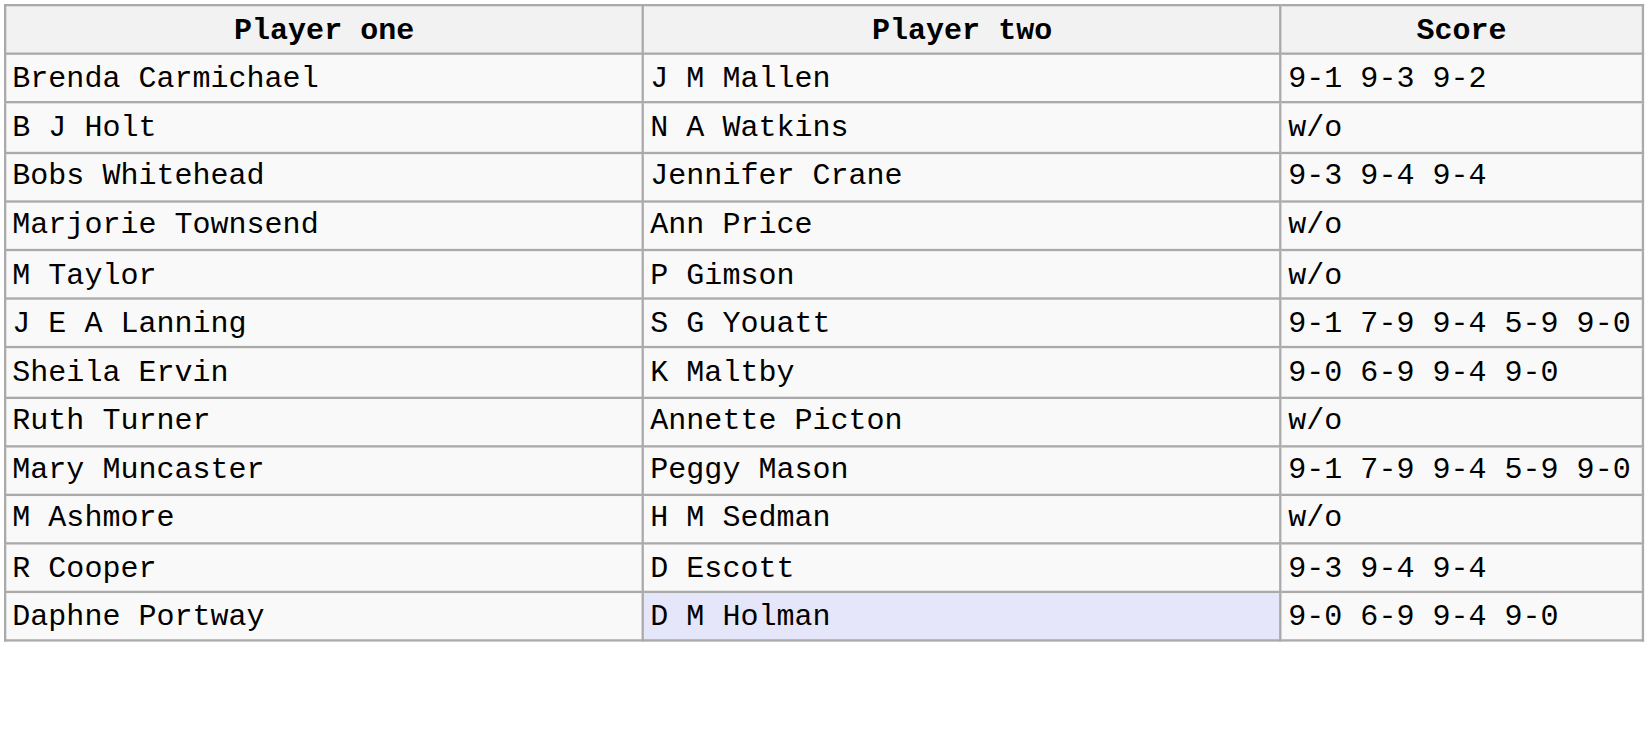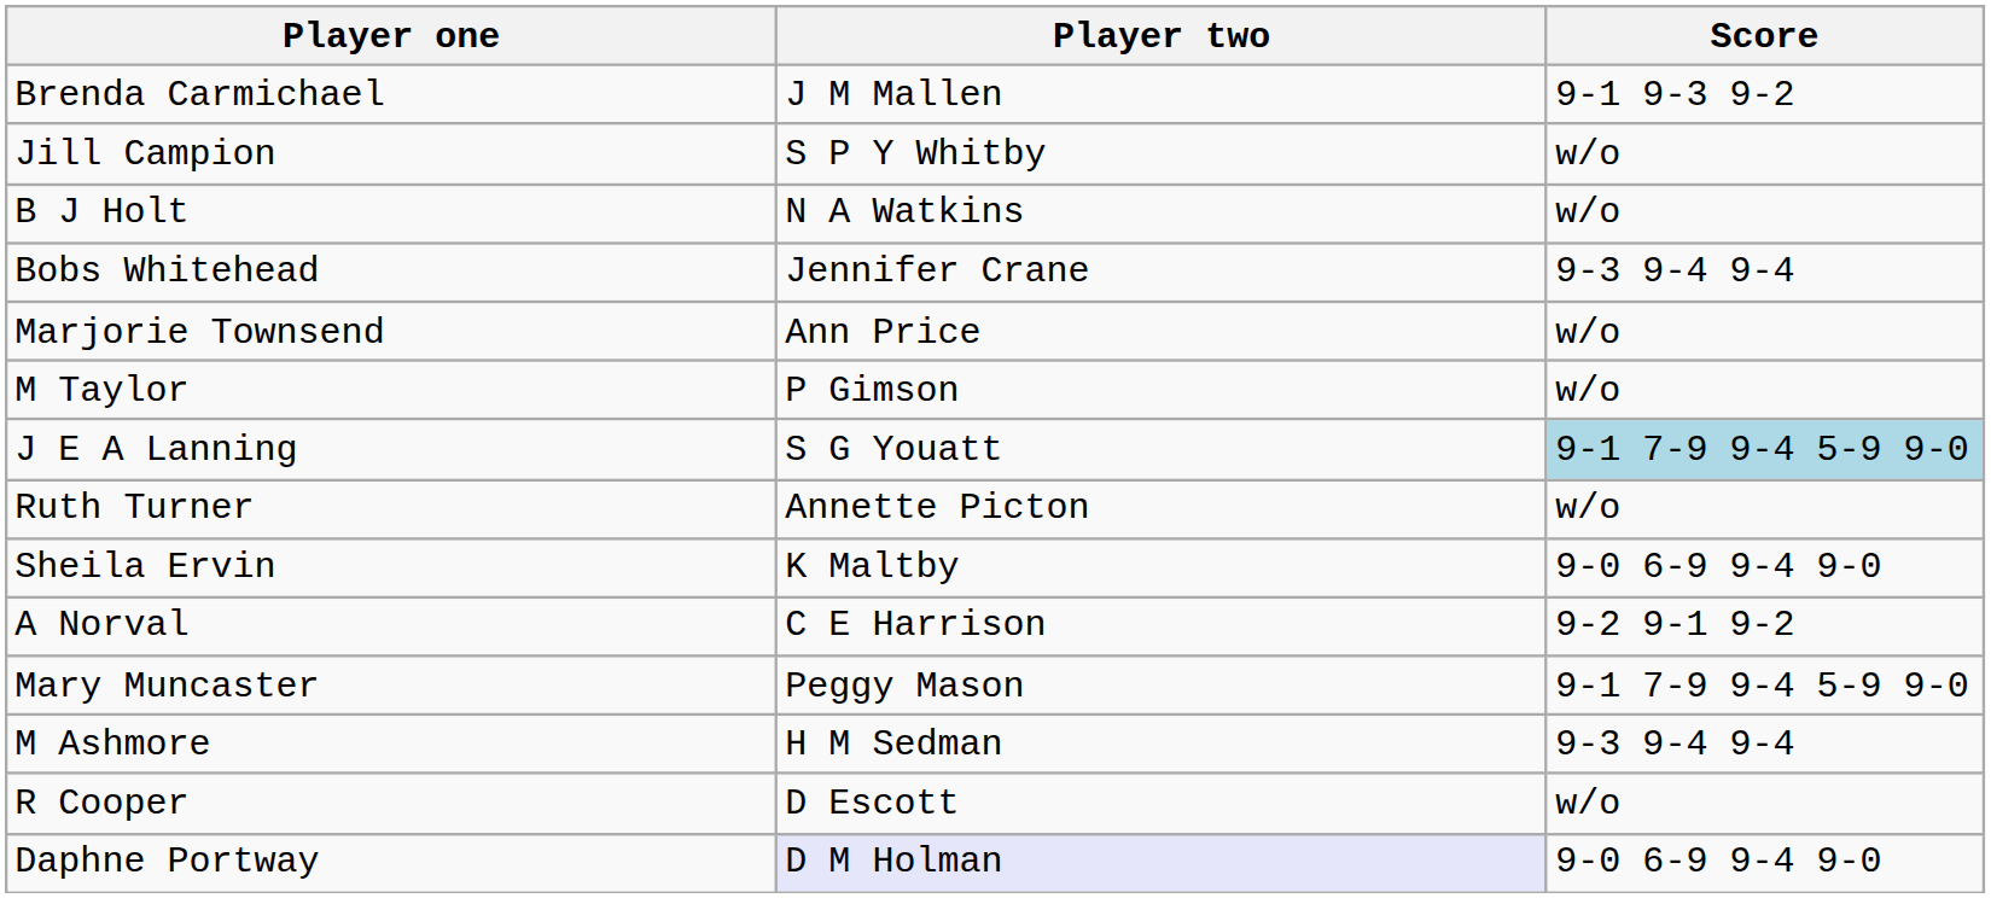 <table class="wikitable">
 <tr>
 <th width=270>Player one</th>
 <th width=270>Player two</th>
 <th width=150>Score</th>
 </tr>
 <tr>
 <td>Brenda Carmichael</td>
 <td>J M Mallen</td>
 <td>9-1 9-3 9-2</td>
+</tr>
+<tr>
+<td>Jill Campion</td>
+<td>S P Y Whitby</td>
+<td>w/o</td>
 </tr>
 <tr>
 <td>B J Holt</td>
 <td>N A Watkins</td>
 <td>w/o</td>
 </tr>
 <tr>
 <td>Bobs Whitehead</td>
 <td>Jennifer Crane</td>
 <td>9-3 9-4 9-4</td>
 </tr>
 <tr>
 <td>Marjorie Townsend</td>
 <td>Ann Price</td>
 <td>w/o</td>
 </tr>
 <tr>
 <td>M Taylor</td>
 <td>P Gimson</td>
 <td>w/o</td>
 </tr>
 <tr>
 <td>J E A Lanning</td>
 <td>S G Youatt</td>
-<td>9-1 7-9 9-4 5-9 9-0</td>
+<td style="background: lightblue;">9-1 7-9 9-4 5-9 9-0</td>
+</tr>
+<tr>
+<td>Ruth Turner</td>
+<td>Annette Picton</td>
+<td>w/o</td>
 </tr>
 <tr>
 <td>Sheila Ervin</td>
 <td>K Maltby</td>
 <td>9-0 6-9 9-4 9-0</td>
 </tr>
 <tr>
-<td>Ruth Turner</td>
-<td>Annette Picton</td>
-<td>w/o</td>
+<td>A Norval</td>
+<td>C E Harrison</td>
+<td>9-2 9-1 9-2</td>
 </tr>
 <tr>
 <td>Mary Muncaster</td>
 <td>Peggy Mason</td>
 <td>9-1 7-9 9-4 5-9 9-0</td>
 </tr>
 <tr>
 <td>M Ashmore</td>
 <td>H M Sedman</td>
-<td>w/o</td>
+<td>9-3 9-4 9-4</td>
 </tr>
 <tr>
 <td>R Cooper</td>
 <td>D Escott</td>
-<td>9-3 9-4 9-4</td>
+<td>w/o</td>
 </tr>
 <tr>
 <td>Daphne Portway</td>
 <td style="background: lavender;">D M Holman</td>
 <td>9-0 6-9 9-4 9-0</td>
 </tr>
 </table>
